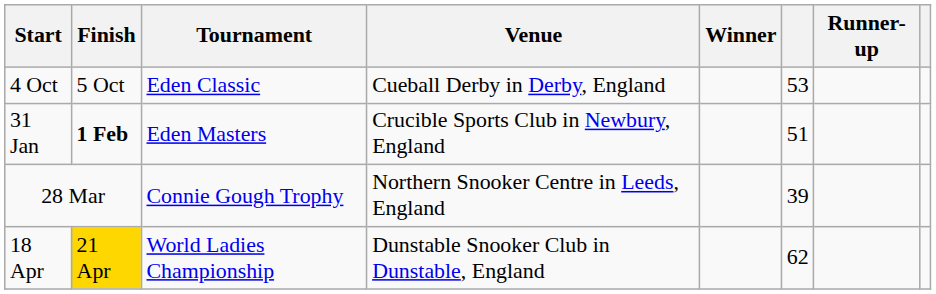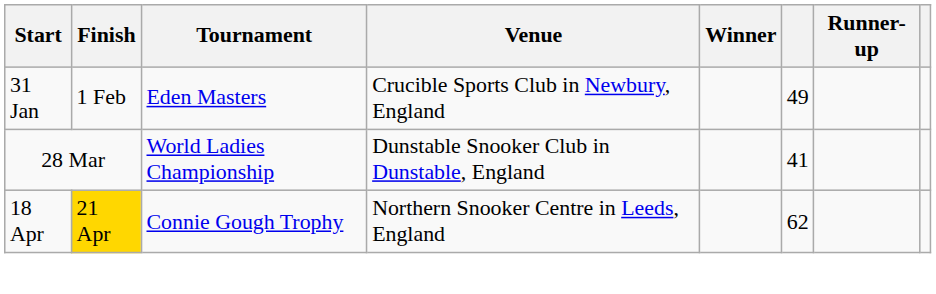 <table class="wikitable" style="font-size: 90%">
 <tr>
 <th>Start</th>
 <th>Finish</th>
 <th>Tournament</th>
 <th>Venue</th>
 <th>Winner</th>
 <th></th>
 <th>Runner-up</th>
 <th></th>
 </tr>
 <tr>
-<td>4 Oct</td>
-<td>5 Oct</td>
-<td><a href='#'>Eden Classic</a></td>
-<td>Cueball Derby in <a href='#'>Derby</a>, England</td>
-<td></td>
-<td style="text-align:center;">53</td>
-<td></td>
-<td style="text-align:center;"></td>
-</tr>
-<tr>
 <td>31 Jan</td>
-<td><strong>1 Feb</strong></td>
+<td>1 Feb</td>
 <td><a href='#'>Eden Masters</a></td>
 <td>Crucible Sports Club in <a href='#'>Newbury</a>, England</td>
 <td></td>
-<td style="text-align:center;">51</td>
+<td style="text-align:center;">49</td>
 <td></td>
 <td style="text-align:center;"></td>
 </tr>
 <tr>
 <td colspan=2 style="text-align:center;">28 Mar</td>
-<td><a href='#'>Connie Gough Trophy</a></td>
-<td>Northern Snooker Centre in <a href='#'>Leeds</a>, England</td>
+<td><a href='#'>World Ladies Championship</a></td>
+<td>Dunstable Snooker Club in <a href='#'>Dunstable</a>, England</td>
 <td></td>
-<td style="text-align:center;">39</td>
+<td style="text-align:center;">41</td>
 <td></td>
 <td style="text-align:center;"></td>
 </tr>
 <tr>
 <td>18 Apr</td>
 <td style="background: gold;">21 Apr</td>
-<td><a href='#'>World Ladies Championship</a></td>
-<td>Dunstable Snooker Club in <a href='#'>Dunstable</a>, England</td>
+<td><a href='#'>Connie Gough Trophy</a></td>
+<td>Northern Snooker Centre in <a href='#'>Leeds</a>, England</td>
 <td></td>
 <td style="text-align:center;">62</td>
 <td></td>
 <td style="text-align:center;"></td>
 </tr>
 </table>
